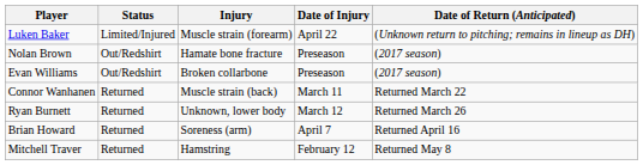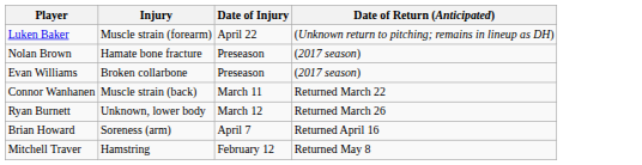 <table class="wikitable" border="1" style="font-size:90%;">
 <tr>
 <th>Player</th>
-<th>Status</th>
 <th>Injury</th>
 <th>Date of Injury</th>
 <th>Date of Return (<em>Anticipated</em>)</th>
 </tr>
 <tr>
 <td><a href='#'>Luken Baker</a></td>
-<td>Limited/Injured</td>
 <td>Muscle strain (forearm)</td>
 <td>April 22</td>
 <td>(<em>Unknown return to pitching; remains in lineup as DH</em>)</td>
 </tr>
 <tr>
 <td>Nolan Brown</td>
-<td>Out/Redshirt</td>
 <td>Hamate bone fracture</td>
 <td>Preseason</td>
 <td>(<em>2017 season</em>)</td>
 </tr>
 <tr>
 <td>Evan Williams</td>
-<td>Out/Redshirt</td>
 <td>Broken collarbone</td>
 <td>Preseason</td>
 <td>(<em>2017 season</em>)</td>
 </tr>
 <tr>
 <td>Connor Wanhanen</td>
-<td>Returned</td>
 <td>Muscle strain (back)</td>
 <td>March 11</td>
 <td>Returned March 22</td>
 </tr>
 <tr>
 <td>Ryan Burnett</td>
-<td>Returned</td>
 <td>Unknown, lower body</td>
 <td>March 12</td>
 <td>Returned March 26</td>
 </tr>
 <tr>
 <td>Brian Howard</td>
-<td>Returned</td>
 <td>Soreness (arm)</td>
 <td>April 7</td>
 <td>Returned April 16</td>
 </tr>
 <tr>
 <td>Mitchell Traver</td>
-<td>Returned</td>
 <td>Hamstring</td>
 <td>February 12</td>
 <td>Returned May 8</td>
 </tr>
 </table>
